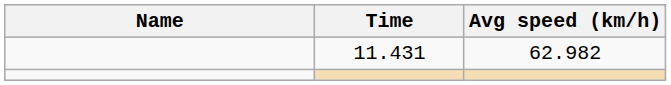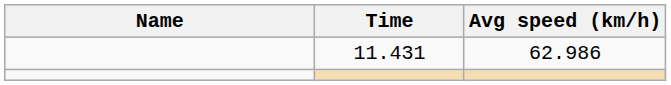 <table class="wikitable sortable" style="text-align:center;">
 <tr>
 <th style="width:15em">Name</th>
 <th style="width:7em">Time</th>
 <th>Avg speed (km/h)</th>
 </tr>
 <tr>
 <td align=left></td>
 <td>11.431</td>
-<td>62.982</td>
+<td>62.986</td>
 </tr>
 <tr>
 <td align=left></td>
 <td bgcolor=wheat></td>
 <td bgcolor=wheat></td>
 </tr>
 </table>
